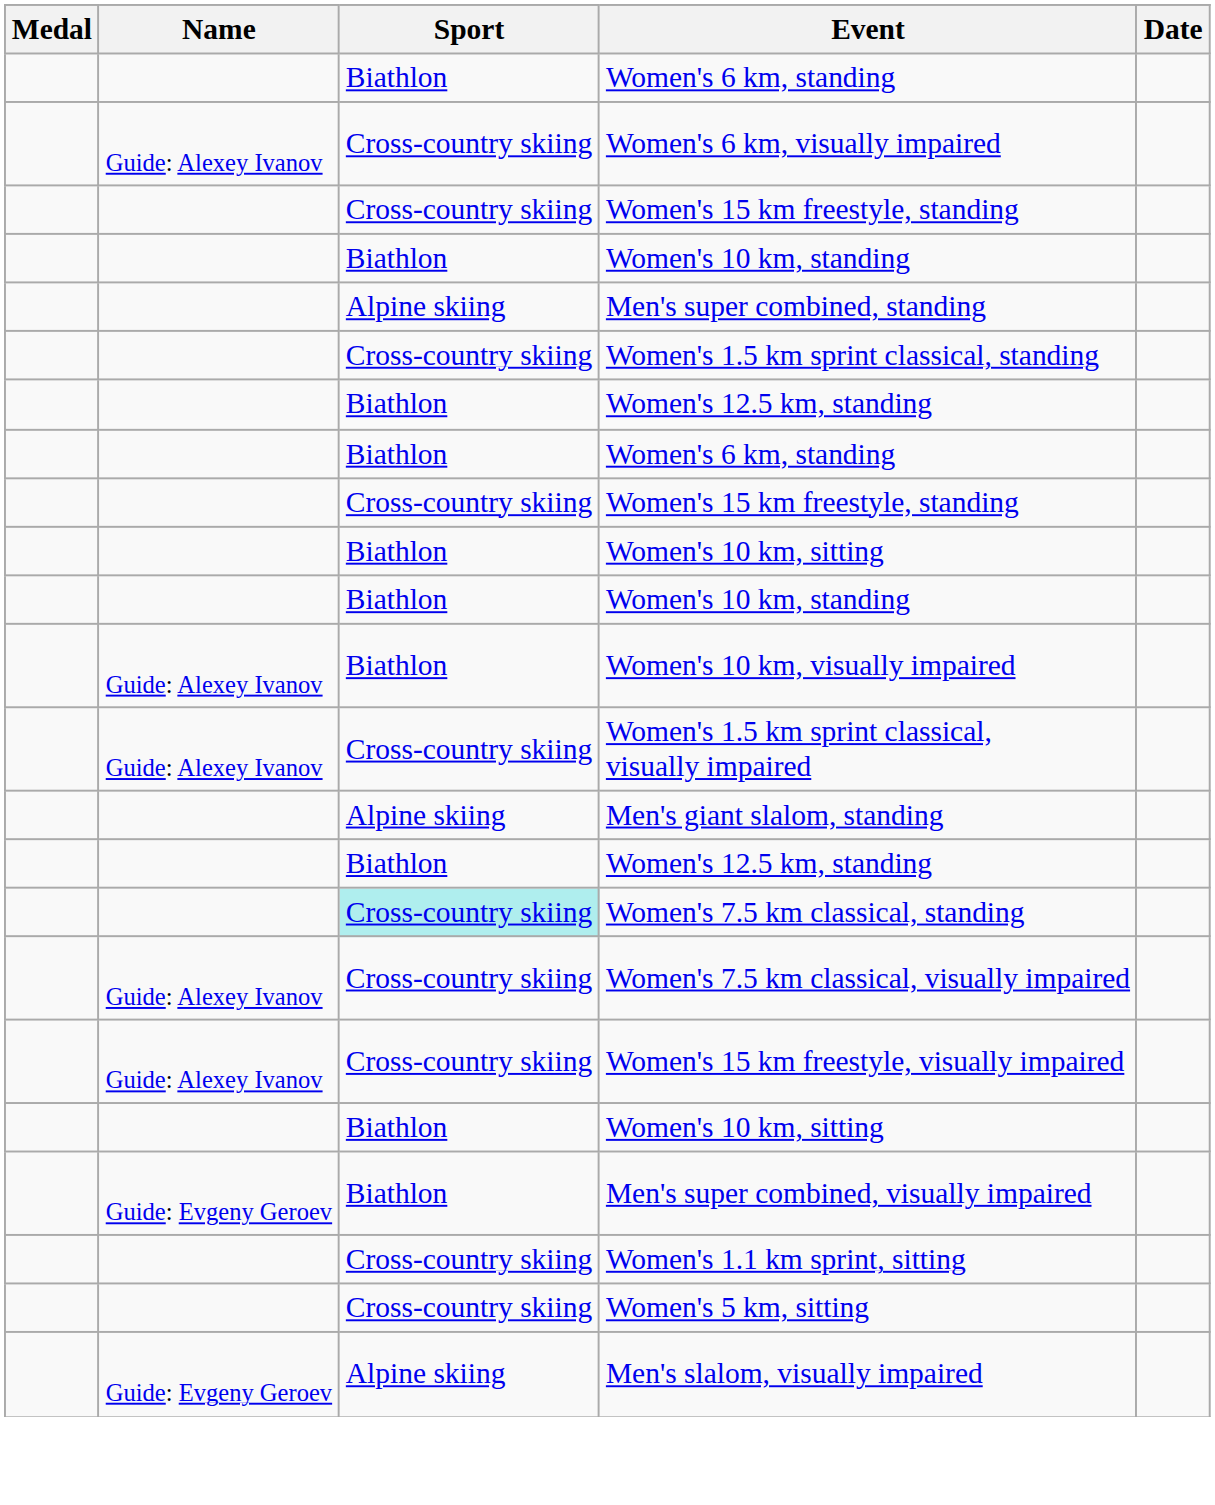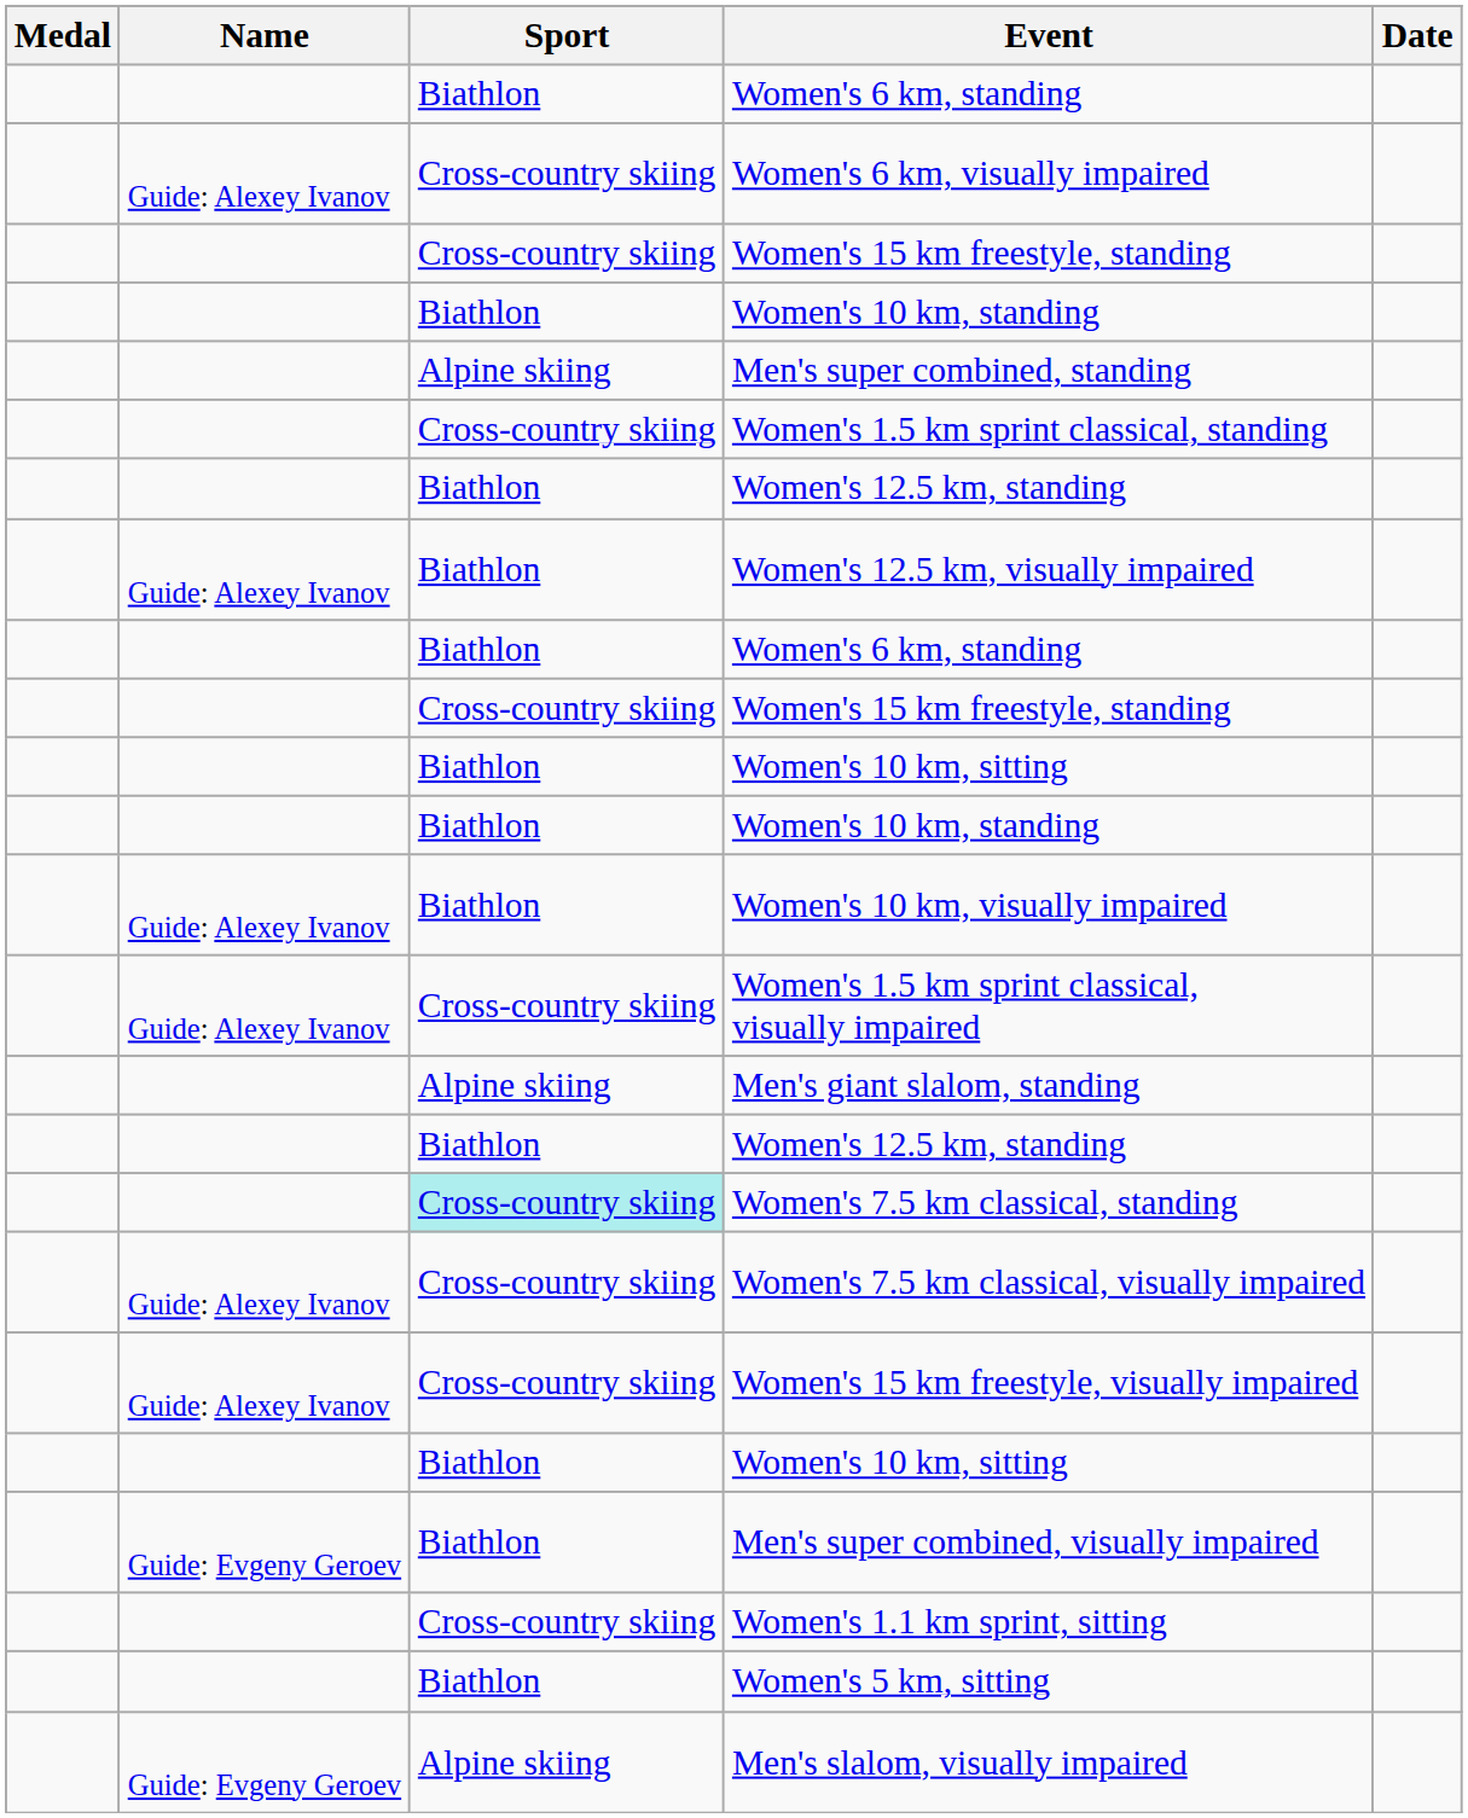 <table class="wikitable sortable" style="font-size: 95%;">
 <tr>
 <th>Medal</th>
 <th>Name</th>
 <th>Sport</th>
 <th>Event</th>
 <th>Date</th>
 </tr>
 <tr>
 <td></td>
 <td></td>
 <td><a href='#'>Biathlon</a></td>
 <td><a href='#'>Women's 6 km, standing</a></td>
 <td></td>
 </tr>
 <tr>
 <td></td>
 <td><br><small><a href='#'>Guide</a>: <a href='#'>Alexey Ivanov</a></small></td>
 <td><a href='#'>Cross-country skiing</a></td>
 <td><a href='#'>Women's 6 km, visually impaired</a></td>
 <td></td>
 </tr>
 <tr>
 <td></td>
 <td></td>
 <td><a href='#'>Cross-country skiing</a></td>
 <td><a href='#'>Women's 15 km freestyle, standing</a></td>
 <td></td>
 </tr>
 <tr>
 <td></td>
 <td></td>
 <td><a href='#'>Biathlon</a></td>
 <td><a href='#'>Women's 10 km, standing</a></td>
 <td></td>
 </tr>
 <tr>
 <td></td>
 <td></td>
 <td><a href='#'>Alpine skiing</a></td>
 <td><a href='#'>Men's super combined, standing</a></td>
 <td></td>
 </tr>
 <tr>
 <td></td>
 <td></td>
 <td><a href='#'>Cross-country skiing</a></td>
 <td><a href='#'>Women's 1.5 km sprint classical, standing</a></td>
 <td></td>
 </tr>
 <tr>
 <td></td>
 <td></td>
 <td><a href='#'>Biathlon</a></td>
 <td><a href='#'>Women's 12.5 km, standing</a></td>
+<td></td>
+</tr>
+<tr>
+<td></td>
+<td><br><small><a href='#'>Guide</a>: <a href='#'>Alexey Ivanov</a></small></td>
+<td><a href='#'>Biathlon</a></td>
+<td><a href='#'>Women's 12.5 km, visually impaired</a></td>
 <td></td>
 </tr>
 <tr>
 <td></td>
 <td></td>
 <td><a href='#'>Biathlon</a></td>
 <td><a href='#'>Women's 6 km, standing</a></td>
 <td></td>
 </tr>
 <tr>
 <td></td>
 <td></td>
 <td><a href='#'>Cross-country skiing</a></td>
 <td><a href='#'>Women's 15 km freestyle, standing</a></td>
 <td></td>
 </tr>
 <tr>
 <td></td>
 <td></td>
 <td><a href='#'>Biathlon</a></td>
 <td><a href='#'>Women's 10 km, sitting</a></td>
 <td></td>
 </tr>
 <tr>
 <td></td>
 <td></td>
 <td><a href='#'>Biathlon</a></td>
 <td><a href='#'>Women's 10 km, standing</a></td>
 <td></td>
 </tr>
 <tr>
 <td></td>
 <td><br><small><a href='#'>Guide</a>: <a href='#'>Alexey Ivanov</a></small></td>
 <td><a href='#'>Biathlon</a></td>
 <td><a href='#'>Women's 10 km, visually impaired</a></td>
 <td></td>
 </tr>
 <tr>
 <td></td>
 <td><br><small><a href='#'>Guide</a>: <a href='#'>Alexey Ivanov</a></small></td>
 <td><a href='#'>Cross-country skiing</a></td>
 <td><a href='#'>Women's 1.5 km sprint classical,<br>visually impaired</a></td>
 <td></td>
 </tr>
 <tr>
 <td></td>
 <td></td>
 <td><a href='#'>Alpine skiing</a></td>
 <td><a href='#'>Men's giant slalom, standing</a></td>
 <td></td>
 </tr>
 <tr>
 <td></td>
 <td></td>
 <td><a href='#'>Biathlon</a></td>
 <td><a href='#'>Women's 12.5 km, standing</a></td>
 <td></td>
 </tr>
 <tr>
 <td></td>
 <td></td>
 <td style="background: paleturquoise;"><a href='#'>Cross-country skiing</a></td>
 <td><a href='#'>Women's 7.5 km classical, standing</a></td>
 <td></td>
 </tr>
 <tr>
 <td></td>
 <td><br><small><a href='#'>Guide</a>: <a href='#'>Alexey Ivanov</a></small></td>
 <td><a href='#'>Cross-country skiing</a></td>
 <td><a href='#'>Women's 7.5 km classical, visually impaired</a></td>
 <td></td>
 </tr>
 <tr>
 <td></td>
 <td><br><small><a href='#'>Guide</a>: <a href='#'>Alexey Ivanov</a></small></td>
 <td><a href='#'>Cross-country skiing</a></td>
 <td><a href='#'>Women's 15 km freestyle, visually impaired</a></td>
 <td></td>
 </tr>
 <tr>
 <td></td>
 <td></td>
 <td><a href='#'>Biathlon</a></td>
 <td><a href='#'>Women's 10 km, sitting</a></td>
 <td></td>
 </tr>
 <tr>
 <td></td>
 <td><br><small><a href='#'>Guide</a>: <a href='#'>Evgeny Geroev</a></small></td>
 <td><a href='#'>Biathlon</a></td>
 <td><a href='#'>Men's super combined, visually impaired</a></td>
 <td></td>
 </tr>
 <tr>
 <td></td>
 <td></td>
 <td><a href='#'>Cross-country skiing</a></td>
 <td><a href='#'>Women's 1.1 km sprint, sitting</a></td>
 <td></td>
 </tr>
 <tr>
 <td></td>
 <td></td>
-<td><a href='#'>Cross-country skiing</a></td>
+<td><a href='#'>Biathlon</a></td>
 <td><a href='#'>Women's 5 km, sitting</a></td>
 <td></td>
 </tr>
 <tr>
 <td></td>
 <td><br><small><a href='#'>Guide</a>: <a href='#'>Evgeny Geroev</a></small></td>
 <td><a href='#'>Alpine skiing</a></td>
 <td><a href='#'>Men's slalom, visually impaired</a></td>
 <td></td>
 </tr>
 </table>
